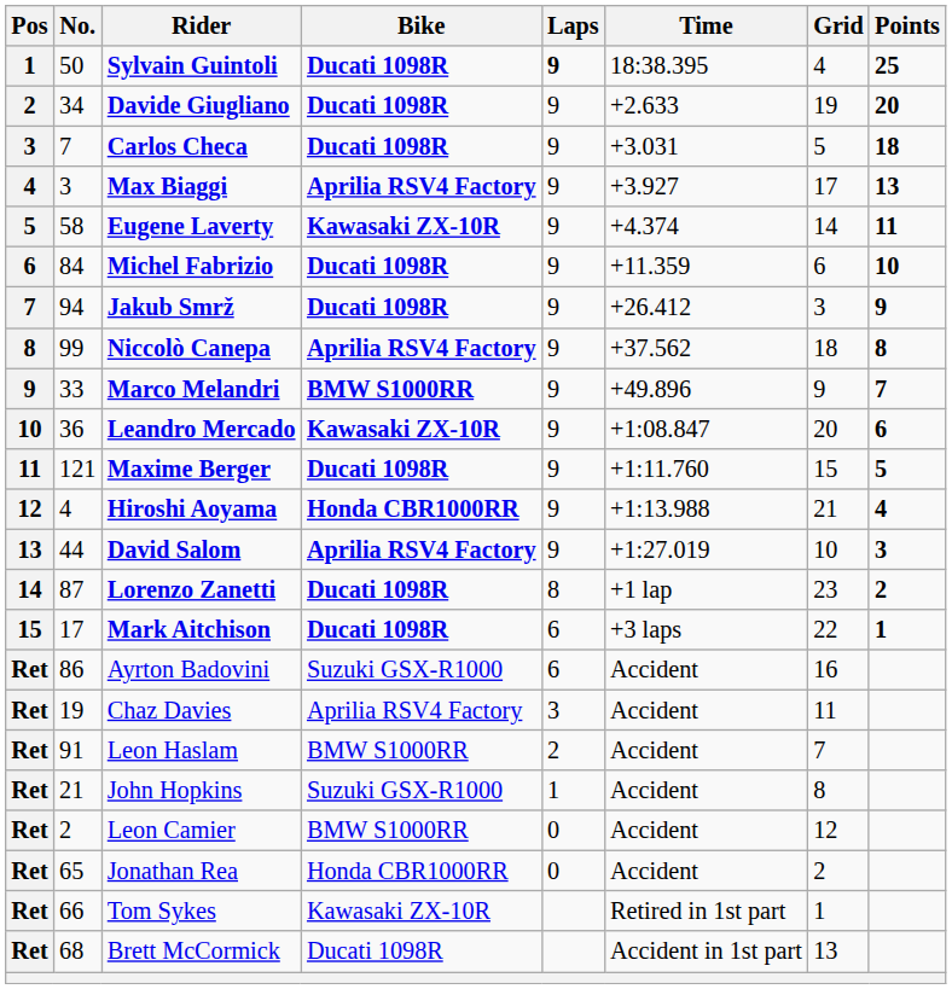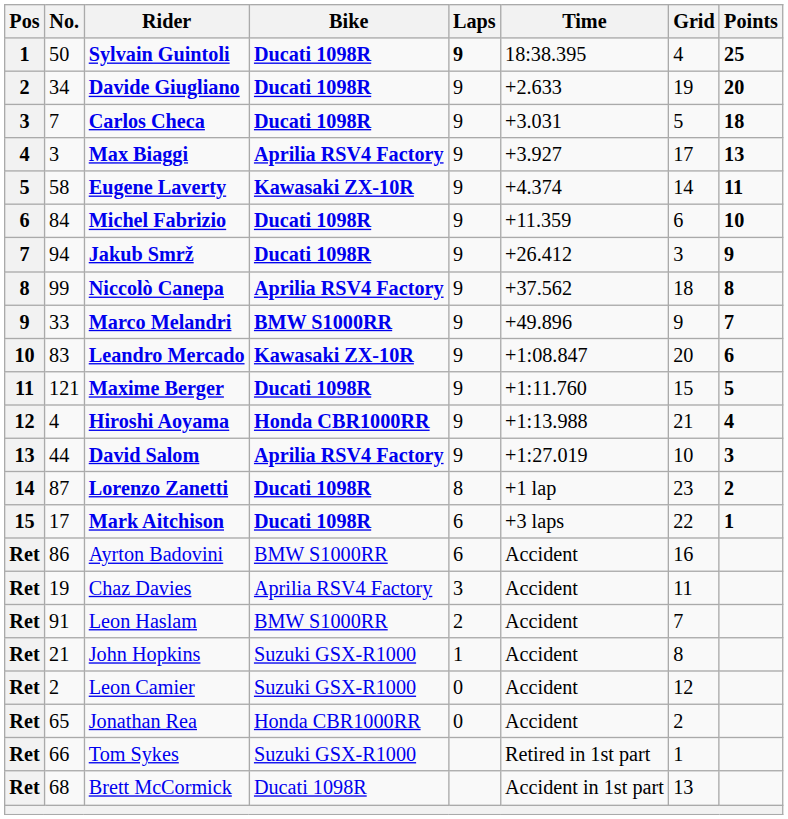 <table class="wikitable" style="font-size: 95%;">
 <tr>
 <th>Pos</th>
 <th>No.</th>
 <th>Rider</th>
 <th>Bike</th>
 <th>Laps</th>
 <th>Time</th>
 <th>Grid</th>
 <th>Points</th>
 </tr>
 <tr>
 <th>1</th>
 <td>50</td>
 <td> <strong><a href='#'>Sylvain Guintoli</a></strong></td>
 <td><strong><a href='#'>Ducati 1098R</a></strong></td>
 <td><strong>9</strong></td>
 <td>18:38.395</td>
 <td>4</td>
 <td><strong>25</strong></td>
 </tr>
 <tr>
 <th>2</th>
 <td>34</td>
 <td> <strong><a href='#'>Davide Giugliano</a></strong></td>
 <td><strong><a href='#'>Ducati 1098R</a></strong></td>
 <td>9</td>
 <td>+2.633</td>
 <td>19</td>
 <td><strong>20</strong></td>
 </tr>
 <tr>
 <th>3</th>
 <td>7</td>
 <td> <strong><a href='#'>Carlos Checa</a></strong></td>
 <td><strong><a href='#'>Ducati 1098R</a></strong></td>
 <td>9</td>
 <td>+3.031</td>
 <td>5</td>
 <td><strong>18</strong></td>
 </tr>
 <tr>
 <th>4</th>
 <td>3</td>
 <td> <strong><a href='#'>Max Biaggi</a></strong></td>
 <td><strong><a href='#'>Aprilia RSV4 Factory</a></strong></td>
 <td>9</td>
 <td>+3.927</td>
 <td>17</td>
 <td><strong>13</strong></td>
 </tr>
 <tr>
 <th>5</th>
 <td>58</td>
 <td> <strong><a href='#'>Eugene Laverty</a></strong></td>
 <td><strong><a href='#'>Kawasaki ZX-10R</a></strong></td>
 <td>9</td>
 <td>+4.374</td>
 <td>14</td>
 <td><strong>11</strong></td>
 </tr>
 <tr>
 <th>6</th>
 <td>84</td>
 <td> <strong><a href='#'>Michel Fabrizio</a></strong></td>
 <td><strong><a href='#'>Ducati 1098R</a></strong></td>
 <td>9</td>
 <td>+11.359</td>
 <td>6</td>
 <td><strong>10</strong></td>
 </tr>
 <tr>
 <th>7</th>
 <td>94</td>
 <td> <strong><a href='#'>Jakub Smrž</a></strong></td>
 <td><strong><a href='#'>Ducati 1098R</a></strong></td>
 <td>9</td>
 <td>+26.412</td>
 <td>3</td>
 <td><strong>9</strong></td>
 </tr>
 <tr>
 <th>8</th>
 <td>99</td>
 <td> <strong><a href='#'>Niccolò Canepa</a></strong></td>
 <td><strong><a href='#'>Aprilia RSV4 Factory</a></strong></td>
 <td>9</td>
 <td>+37.562</td>
 <td>18</td>
 <td><strong>8</strong></td>
 </tr>
 <tr>
 <th>9</th>
 <td>33</td>
 <td> <strong><a href='#'>Marco Melandri</a></strong></td>
 <td><strong><a href='#'>BMW S1000RR</a></strong></td>
 <td>9</td>
 <td>+49.896</td>
 <td>9</td>
 <td><strong>7</strong></td>
 </tr>
 <tr>
 <th>10</th>
-<td>36</td>
+<td>83</td>
 <td> <strong><a href='#'>Leandro Mercado</a></strong></td>
 <td><strong><a href='#'>Kawasaki ZX-10R</a></strong></td>
 <td>9</td>
 <td>+1:08.847</td>
 <td>20</td>
 <td><strong>6</strong></td>
 </tr>
 <tr>
 <th>11</th>
 <td>121</td>
 <td> <strong><a href='#'>Maxime Berger</a></strong></td>
 <td><strong><a href='#'>Ducati 1098R</a></strong></td>
 <td>9</td>
 <td>+1:11.760</td>
 <td>15</td>
 <td><strong>5</strong></td>
 </tr>
 <tr>
 <th>12</th>
 <td>4</td>
 <td> <strong><a href='#'>Hiroshi Aoyama</a></strong></td>
 <td><strong><a href='#'>Honda CBR1000RR</a></strong></td>
 <td>9</td>
 <td>+1:13.988</td>
 <td>21</td>
 <td><strong>4</strong></td>
 </tr>
 <tr>
 <th>13</th>
 <td>44</td>
 <td> <strong><a href='#'>David Salom</a></strong></td>
 <td><strong><a href='#'>Aprilia RSV4 Factory</a></strong></td>
 <td>9</td>
 <td>+1:27.019</td>
 <td>10</td>
 <td><strong>3</strong></td>
 </tr>
 <tr>
 <th>14</th>
 <td>87</td>
 <td> <strong><a href='#'>Lorenzo Zanetti</a></strong></td>
 <td><strong><a href='#'>Ducati 1098R</a></strong></td>
 <td>8</td>
 <td>+1 lap</td>
 <td>23</td>
 <td><strong>2</strong></td>
 </tr>
 <tr>
 <th>15</th>
 <td>17</td>
 <td> <strong><a href='#'>Mark Aitchison</a></strong></td>
 <td><strong><a href='#'>Ducati 1098R</a></strong></td>
 <td>6</td>
 <td>+3 laps</td>
 <td>22</td>
 <td><strong>1</strong></td>
 </tr>
 <tr>
 <th>Ret</th>
 <td>86</td>
 <td> <a href='#'>Ayrton Badovini</a></td>
-<td><a href='#'>Suzuki GSX-R1000</a></td>
+<td><a href='#'>BMW S1000RR</a></td>
 <td>6</td>
 <td>Accident</td>
 <td>16</td>
 <td></td>
 </tr>
 <tr>
 <th>Ret</th>
 <td>19</td>
 <td> <a href='#'>Chaz Davies</a></td>
 <td><a href='#'>Aprilia RSV4 Factory</a></td>
 <td>3</td>
 <td>Accident</td>
 <td>11</td>
 <td></td>
 </tr>
 <tr>
 <th>Ret</th>
 <td>91</td>
 <td> <a href='#'>Leon Haslam</a></td>
 <td><a href='#'>BMW S1000RR</a></td>
 <td>2</td>
 <td>Accident</td>
 <td>7</td>
 <td></td>
 </tr>
 <tr>
 <th>Ret</th>
 <td>21</td>
 <td> <a href='#'>John Hopkins</a></td>
 <td><a href='#'>Suzuki GSX-R1000</a></td>
 <td>1</td>
 <td>Accident</td>
 <td>8</td>
 <td></td>
 </tr>
 <tr>
 <th>Ret</th>
 <td>2</td>
 <td> <a href='#'>Leon Camier</a></td>
-<td><a href='#'>BMW S1000RR</a></td>
+<td><a href='#'>Suzuki GSX-R1000</a></td>
 <td>0</td>
 <td>Accident</td>
 <td>12</td>
 <td></td>
 </tr>
 <tr>
 <th>Ret</th>
 <td>65</td>
 <td> <a href='#'>Jonathan Rea</a></td>
 <td><a href='#'>Honda CBR1000RR</a></td>
 <td>0</td>
 <td>Accident</td>
 <td>2</td>
 <td></td>
 </tr>
 <tr>
 <th>Ret</th>
 <td>66</td>
 <td> <a href='#'>Tom Sykes</a></td>
-<td><a href='#'>Kawasaki ZX-10R</a></td>
+<td><a href='#'>Suzuki GSX-R1000</a></td>
 <td></td>
 <td>Retired in 1st part</td>
 <td>1</td>
 <td></td>
 </tr>
 <tr>
 <th>Ret</th>
 <td>68</td>
 <td> <a href='#'>Brett McCormick</a></td>
 <td><a href='#'>Ducati 1098R</a></td>
 <td></td>
 <td>Accident in 1st part</td>
 <td>13</td>
 <td></td>
 </tr>
 <tr>
 <th colspan=8></th>
 </tr>
 </table>
